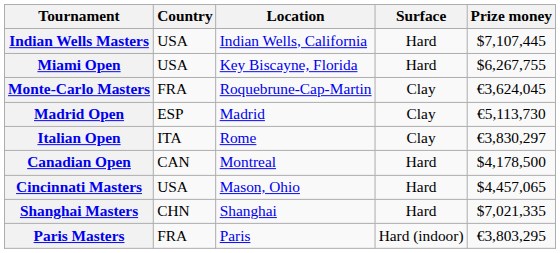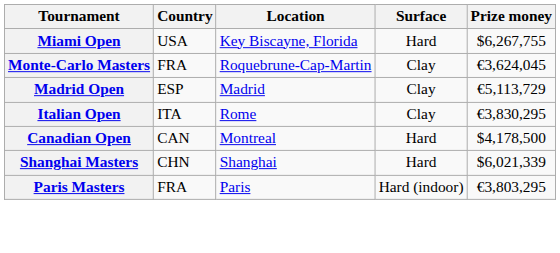 <table class="wikitable plainrowheaders nowrap">
 <tr>
 <th scope="col">Tournament</th>
 <th scope="col">Country</th>
 <th scope="col">Location</th>
 <th scope="col">Surface</th>
 <th scope="col">Prize money</th>
-</tr>
-<tr>
-<th scope="row"><a href='#'>Indian Wells Masters</a></th>
-<td>USA</td>
-<td><a href='#'>Indian Wells, California</a></td>
-<td align="center">Hard</td>
-<td align="center">$7,107,445</td>
 </tr>
 <tr>
 <th scope="row"><a href='#'>Miami Open</a></th>
 <td>USA</td>
 <td><a href='#'>Key Biscayne, Florida</a></td>
 <td align="center">Hard</td>
 <td align="center">$6,267,755</td>
 </tr>
 <tr>
 <th scope="row"><a href='#'>Monte-Carlo Masters</a></th>
 <td>FRA</td>
 <td><a href='#'>Roquebrune-Cap-Martin</a></td>
 <td align="center">Clay</td>
 <td align="center">€3,624,045</td>
 </tr>
 <tr>
 <th scope="row"><a href='#'>Madrid Open</a></th>
 <td>ESP</td>
 <td><a href='#'>Madrid</a></td>
 <td align="center">Clay</td>
-<td align="center">€5,113,730</td>
+<td align="center">€5,113,729</td>
 </tr>
 <tr>
 <th scope="row"><a href='#'>Italian Open</a></th>
 <td>ITA</td>
 <td><a href='#'>Rome</a></td>
 <td align="center">Clay</td>
-<td align="center">€3,830,297</td>
+<td align="center">€3,830,295</td>
 </tr>
 <tr>
 <th scope="row"><a href='#'>Canadian Open</a></th>
 <td>CAN</td>
 <td><a href='#'>Montreal</a></td>
 <td align="center">Hard</td>
 <td align="center">$4,178,500</td>
 </tr>
 <tr>
-<th scope="row"><a href='#'>Cincinnati Masters</a></th>
-<td>USA</td>
-<td><a href='#'>Mason, Ohio</a></td>
-<td align="center">Hard</td>
-<td align="center">$4,457,065</td>
-</tr>
-<tr>
 <th scope="row"><a href='#'>Shanghai Masters</a></th>
 <td>CHN</td>
 <td><a href='#'>Shanghai</a></td>
 <td align="center">Hard</td>
-<td align="center">$7,021,335</td>
+<td align="center">$6,021,339</td>
 </tr>
 <tr>
 <th scope="row"><a href='#'>Paris Masters</a></th>
 <td>FRA</td>
 <td><a href='#'>Paris</a></td>
 <td align="center">Hard (indoor)</td>
 <td align="center">€3,803,295</td>
 </tr>
 </table>
